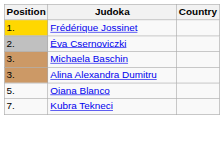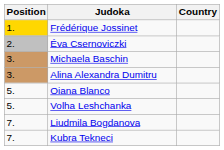 <table class=wikitable>
 <tr>
 <th width=10>Position</th>
 <th width=200>Judoka</th>
 <th>Country</th>
 </tr>
 <tr>
 <td bgcolor=gold>1.</td>
 <td><a href='#'>Frédérique Jossinet</a></td>
 <td></td>
 </tr>
 <tr>
 <td bgcolor="silver">2.</td>
 <td><a href='#'>Éva Csernoviczki</a></td>
 <td></td>
 </tr>
 <tr>
 <td bgcolor="CC9966">3.</td>
 <td><a href='#'>Michaela Baschin</a></td>
 <td></td>
 </tr>
 <tr>
 <td bgcolor="CC9966">3.</td>
 <td><a href='#'>Alina Alexandra Dumitru</a></td>
 <td></td>
 </tr>
 <tr>
 <td>5.</td>
 <td><a href='#'>Oiana Blanco</a></td>
 <td></td>
 </tr>
 <tr>
+<td>5.</td>
+<td><a href='#'>Volha Leshchanka</a></td>
+<td></td>
+</tr>
+<tr>
+<td>7.</td>
+<td><a href='#'>Liudmila Bogdanova</a></td>
+<td></td>
+</tr>
+<tr>
 <td>7.</td>
 <td><a href='#'>Kubra Tekneci</a></td>
 <td></td>
 </tr>
 </table>
